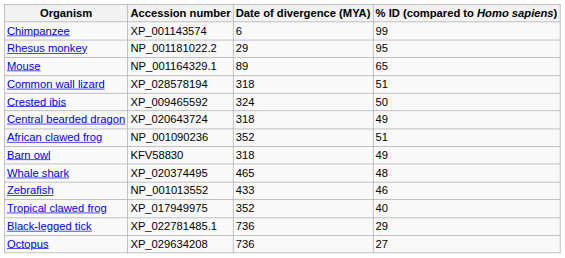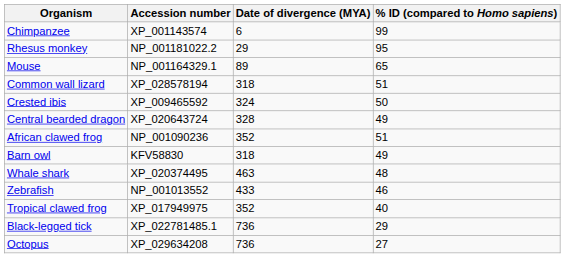 <table class="wikitable">
 <tr>
 <th>Organism</th>
 <th>Accession number </th>
 <th>Date of divergence (MYA)</th>
 <th>% ID (compared to <em>Homo sapiens</em>)</th>
 </tr>
 <tr>
 <td><a href='#'>Chimpanzee</a></td>
 <td>XP_001143574</td>
 <td>6</td>
 <td>99</td>
 </tr>
 <tr>
 <td><a href='#'>Rhesus monkey</a></td>
 <td>NP_001181022.2</td>
 <td>29</td>
 <td>95</td>
 </tr>
 <tr>
 <td><a href='#'>Mouse</a></td>
 <td>NP_001164329.1</td>
 <td>89</td>
 <td>65</td>
 </tr>
 <tr>
 <td><a href='#'>Common wall lizard</a></td>
 <td>XP_028578194</td>
 <td>318</td>
 <td>51</td>
 </tr>
 <tr>
 <td><a href='#'>Crested ibis</a></td>
 <td>XP_009465592</td>
 <td>324</td>
 <td>50</td>
 </tr>
 <tr>
 <td><a href='#'>Central bearded dragon</a></td>
 <td>XP_020643724</td>
-<td>318</td>
+<td>328</td>
 <td>49</td>
 </tr>
 <tr>
 <td><a href='#'>African clawed frog</a></td>
 <td>NP_001090236</td>
 <td>352</td>
 <td>51</td>
 </tr>
 <tr>
 <td><a href='#'>Barn owl</a></td>
 <td>KFV58830</td>
 <td>318</td>
 <td>49</td>
 </tr>
 <tr>
 <td><a href='#'>Whale shark</a></td>
 <td>XP_020374495</td>
-<td>465</td>
+<td>463</td>
 <td>48</td>
 </tr>
 <tr>
 <td><a href='#'>Zebrafish</a></td>
 <td>NP_001013552</td>
 <td>433</td>
 <td>46</td>
 </tr>
 <tr>
 <td><a href='#'>Tropical clawed frog</a></td>
 <td>XP_017949975</td>
 <td>352</td>
 <td>40</td>
 </tr>
 <tr>
 <td><a href='#'>Black-legged tick</a></td>
 <td>XP_022781485.1</td>
 <td>736</td>
 <td>29</td>
 </tr>
 <tr>
 <td><a href='#'>Octopus</a></td>
 <td>XP_029634208</td>
 <td>736</td>
 <td>27</td>
 </tr>
 </table>
